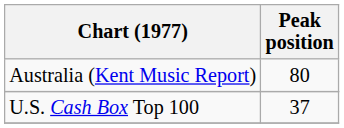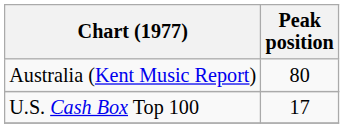 <table class="wikitable sortable">
 <tr>
 <th>Chart (1977)</th>
 <th>Peak<br>position</th>
 </tr>
 <tr>
 <td>Australia (<a href='#'>Kent Music Report</a>)</td>
 <td style="text-align:center;">80</td>
 </tr>
 <tr>
 </tr>
 <tr>
 </tr>
 <tr>
 <td>U.S. <a href='#'><em>Cash Box</em></a> Top 100</td>
-<td align="center">37</td>
+<td align="center">17</td>
 </tr>
 <tr>
 </tr>
 </table>
